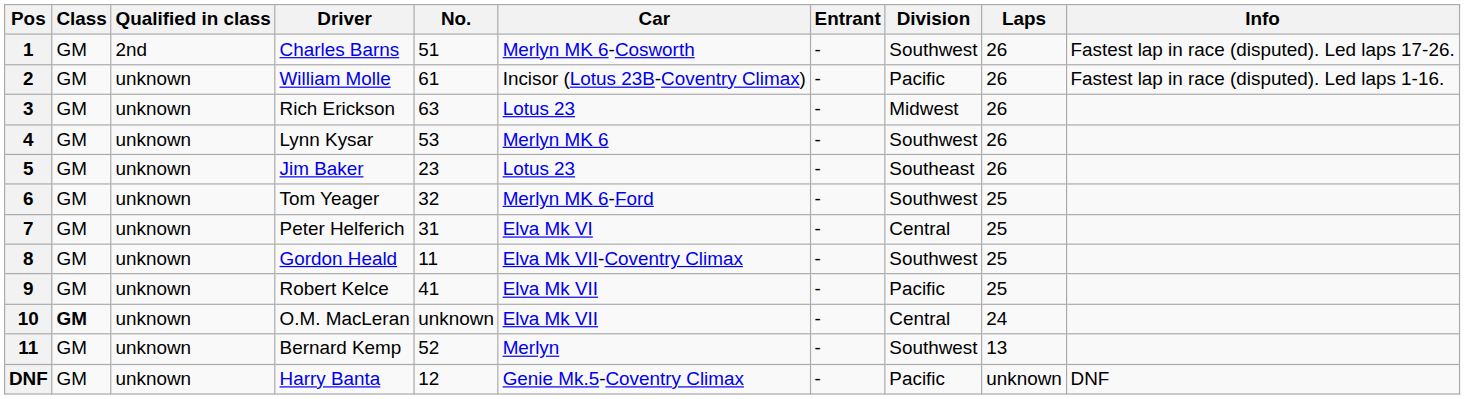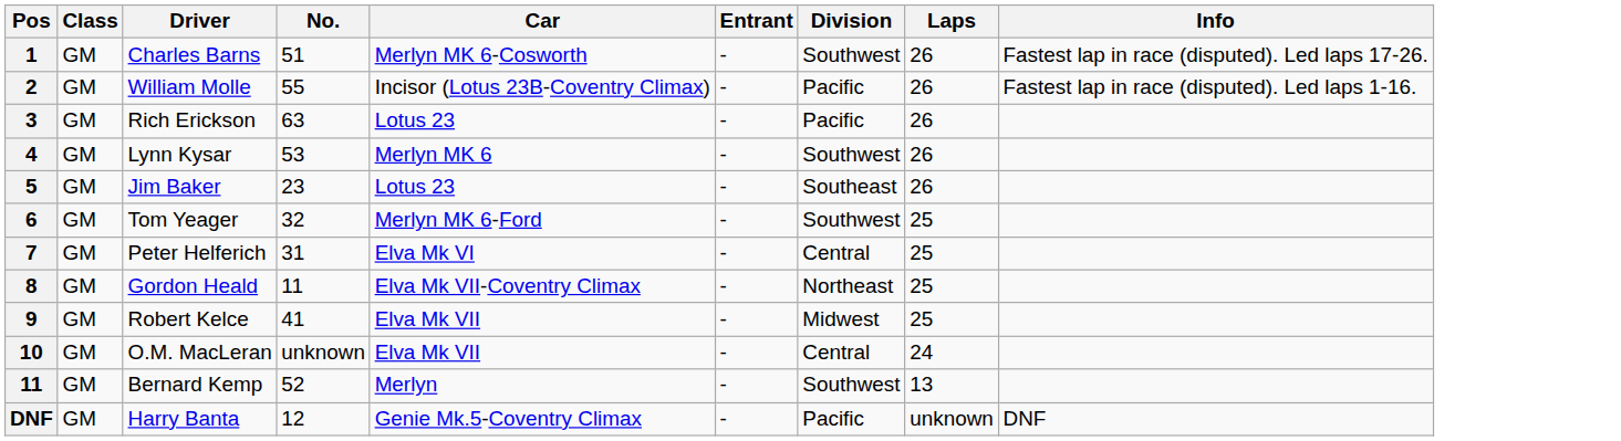 <table class="wikitable">
 <tr>
 <th>Pos</th>
 <th>Class</th>
-<th>Qualified in class</th>
 <th>Driver</th>
 <th>No.</th>
 <th>Car</th>
 <th>Entrant</th>
 <th>Division</th>
 <th>Laps</th>
 <th>Info</th>
 </tr>
 <tr>
 <th>1</th>
 <td>GM</td>
-<td>2nd</td>
 <td> <a href='#'>Charles Barns</a></td>
 <td>51</td>
 <td><a href='#'>Merlyn MK 6</a>-<a href='#'>Cosworth</a></td>
 <td>-</td>
 <td>Southwest</td>
 <td>26</td>
 <td>Fastest lap in race (disputed). Led laps 17-26.</td>
 </tr>
 <tr>
 <th>2</th>
 <td>GM</td>
-<td>unknown</td>
 <td> <a href='#'>William Molle</a></td>
-<td>61</td>
+<td>55</td>
 <td>Incisor (<a href='#'>Lotus 23B</a>-<a href='#'>Coventry Climax</a>)</td>
 <td>-</td>
 <td>Pacific</td>
 <td>26</td>
 <td>Fastest lap in race (disputed). Led laps 1-16.</td>
 </tr>
 <tr>
 <th>3</th>
 <td>GM</td>
-<td>unknown</td>
 <td> Rich Erickson</td>
 <td>63</td>
 <td><a href='#'>Lotus 23</a></td>
 <td>-</td>
-<td>Midwest</td>
+<td>Pacific</td>
 <td>26</td>
 <td></td>
 </tr>
 <tr>
 <th>4</th>
 <td>GM</td>
-<td>unknown</td>
 <td> Lynn Kysar</td>
 <td>53</td>
 <td><a href='#'>Merlyn MK 6</a></td>
 <td>-</td>
 <td>Southwest</td>
 <td>26</td>
 <td></td>
 </tr>
 <tr>
 <th>5</th>
 <td>GM</td>
-<td>unknown</td>
 <td> <a href='#'>Jim Baker</a></td>
 <td>23</td>
 <td><a href='#'>Lotus 23</a></td>
 <td>-</td>
 <td>Southeast</td>
 <td>26</td>
 <td></td>
 </tr>
 <tr>
 <th>6</th>
 <td>GM</td>
-<td>unknown</td>
 <td> Tom Yeager</td>
 <td>32</td>
 <td><a href='#'>Merlyn MK 6</a>-<a href='#'>Ford</a></td>
 <td>-</td>
 <td>Southwest</td>
 <td>25</td>
 <td></td>
 </tr>
 <tr>
 <th>7</th>
 <td>GM</td>
-<td>unknown</td>
 <td> Peter Helferich</td>
 <td>31</td>
 <td><a href='#'>Elva Mk VI</a></td>
 <td>-</td>
 <td>Central</td>
 <td>25</td>
 <td></td>
 </tr>
 <tr>
 <th>8</th>
 <td>GM</td>
-<td>unknown</td>
 <td> <a href='#'>Gordon Heald</a></td>
 <td>11</td>
 <td><a href='#'>Elva Mk VII</a>-<a href='#'>Coventry Climax</a></td>
 <td>-</td>
-<td>Southwest</td>
+<td>Northeast</td>
 <td>25</td>
 <td></td>
 </tr>
 <tr>
 <th>9</th>
 <td>GM</td>
-<td>unknown</td>
 <td> Robert Kelce</td>
 <td>41</td>
 <td><a href='#'>Elva Mk VII</a></td>
 <td>-</td>
-<td>Pacific</td>
+<td>Midwest</td>
 <td>25</td>
 <td></td>
 </tr>
 <tr>
 <th>10</th>
-<td><strong>GM</strong></td>
-<td>unknown</td>
+<td>GM</td>
 <td> O.M. MacLeran</td>
 <td>unknown</td>
 <td><a href='#'>Elva Mk VII</a></td>
 <td>-</td>
 <td>Central</td>
 <td>24</td>
 <td></td>
 </tr>
 <tr>
 <th>11</th>
 <td>GM</td>
-<td>unknown</td>
 <td> Bernard Kemp</td>
 <td>52</td>
 <td><a href='#'>Merlyn</a></td>
 <td>-</td>
 <td>Southwest</td>
 <td>13</td>
 <td></td>
 </tr>
 <tr>
 <th>DNF</th>
 <td>GM</td>
-<td>unknown</td>
 <td> <a href='#'>Harry Banta</a></td>
 <td>12</td>
 <td><a href='#'>Genie Mk.5</a>-<a href='#'>Coventry Climax</a></td>
 <td>-</td>
 <td>Pacific</td>
 <td>unknown</td>
 <td>DNF</td>
 </tr>
 </table>
